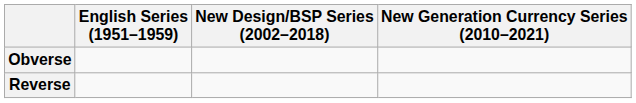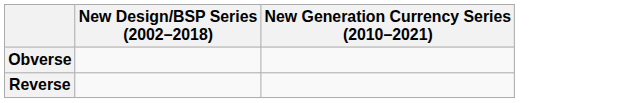 <table class="wikitable">
 <tr>
 <th></th>
-<th>English Series <br>(1951–1959)</th>
 <th>New Design/BSP Series <br>(2002–2018)</th>
 <th>New Generation Currency Series <br>(2010–2021)</th>
 </tr>
 <tr>
 <th>Obverse</th>
 <td></td>
 <td></td>
-<td></td>
 </tr>
 <tr>
 <th>Reverse</th>
 <td></td>
 <td></td>
-<td></td>
 </tr>
 </table>
